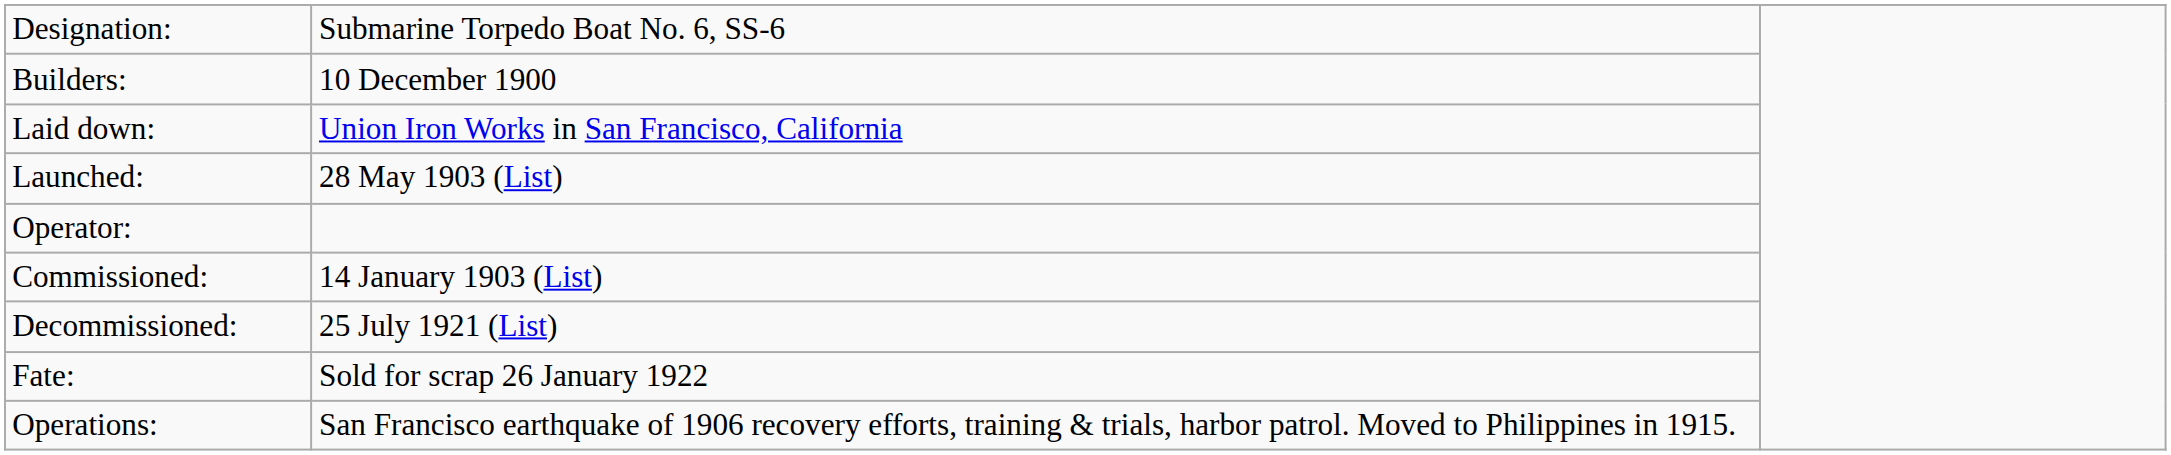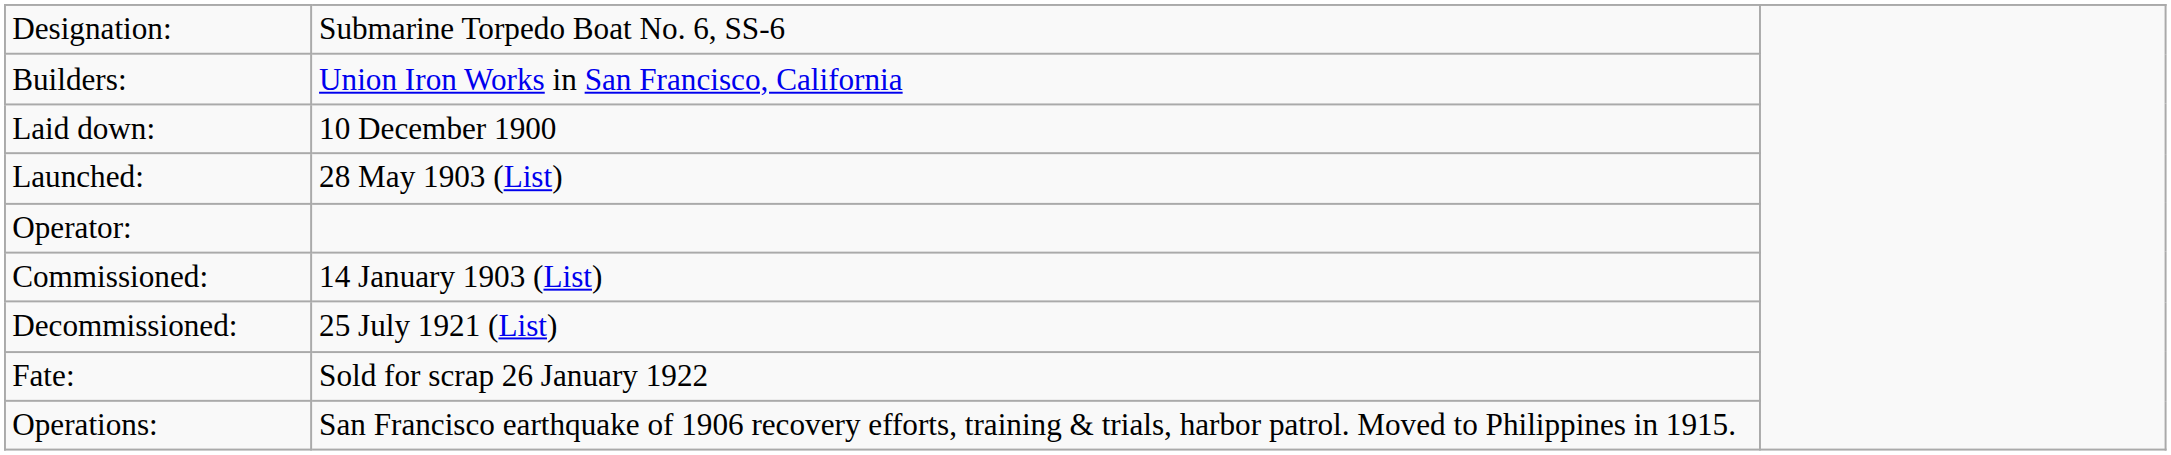 <table class="wikitable" width="70%">
 <tr>
 <td width="150">Designation:</td>
 <td>Submarine Torpedo Boat No. 6, SS-6</td>
 <td rowspan="9" width="200px"></td>
 </tr>
 <tr>
 <td>Builders:</td>
-<td>10 December 1900</td>
+<td><a href='#'>Union Iron Works</a> in <a href='#'>San Francisco, California</a></td>
 </tr>
 <tr>
 <td>Laid down:</td>
-<td><a href='#'>Union Iron Works</a> in <a href='#'>San Francisco, California</a></td>
+<td>10 December 1900</td>
 </tr>
 <tr>
 <td>Launched:</td>
 <td>28 May 1903 (<a href='#'>List</a>)</td>
 </tr>
 <tr>
 <td>Operator:</td>
 <td></td>
 </tr>
 <tr>
 <td>Commissioned:</td>
 <td>14 January 1903 (<a href='#'>List</a>)</td>
 </tr>
 <tr>
 <td>Decommissioned:</td>
 <td>25 July 1921 (<a href='#'>List</a>)</td>
 </tr>
 <tr>
 <td>Fate:</td>
 <td>Sold for scrap 26 January 1922</td>
 </tr>
 <tr>
 <td>Operations:</td>
 <td>San Francisco earthquake of 1906 recovery efforts, training & trials, harbor patrol. Moved to Philippines in 1915.</td>
 </tr>
 </table>
